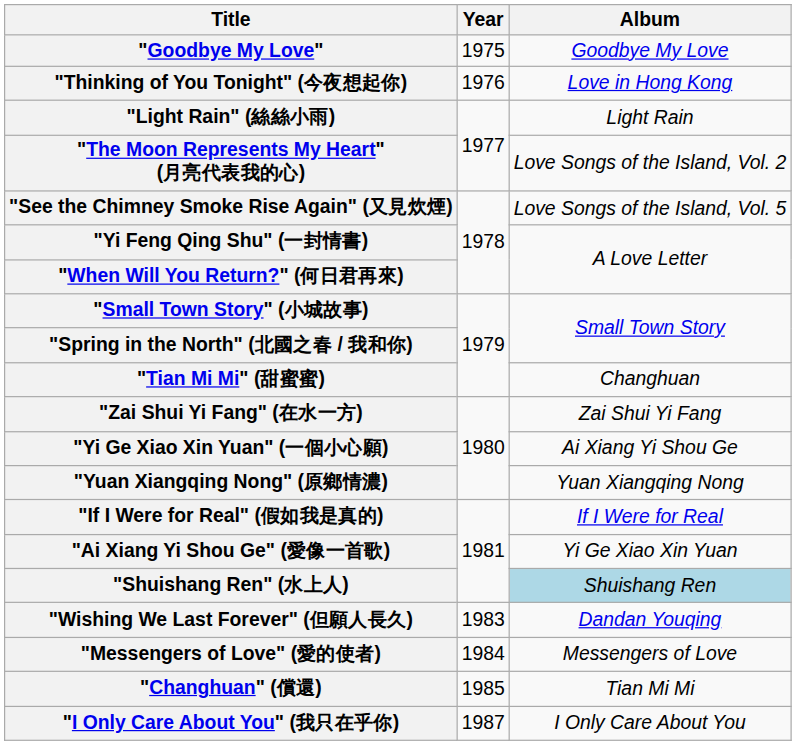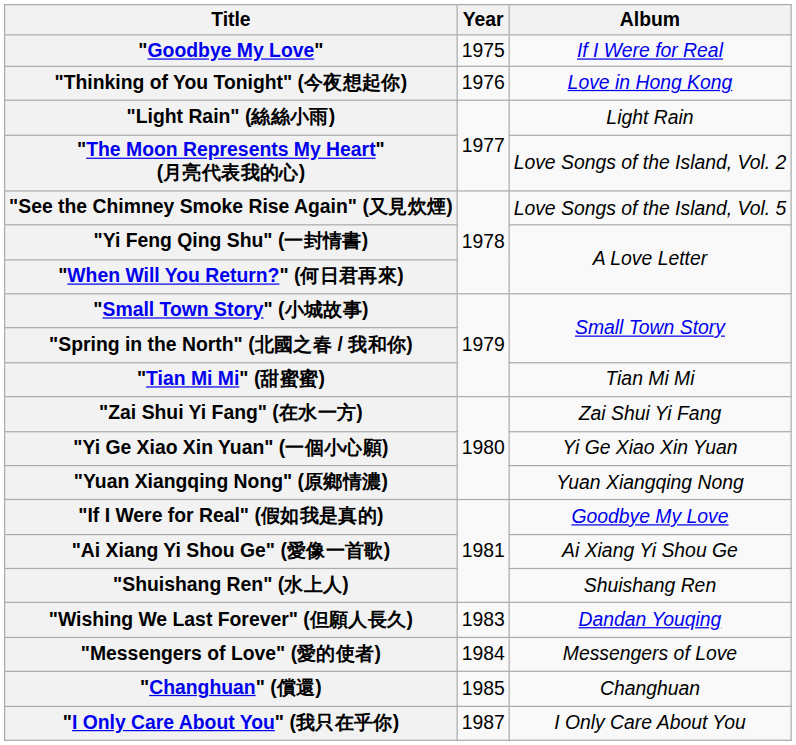 <table class="wikitable plainrowheaders" style="text-align:center;">
 <tr>
 <th scope="col">Title</th>
 <th scope="col">Year</th>
 <th scope="col">Album</th>
 </tr>
 <tr>
 <th scope="row">"<a href='#'>Goodbye My Love</a>"</th>
 <td>1975</td>
-<td><em><a href='#'>Goodbye My Love</a></em></td>
+<td><em><a href='#'>If I Were for Real</a></em></td>
 </tr>
 <tr>
 <th scope="row">"Thinking of You Tonight" (今夜想起你)</th>
 <td>1976</td>
 <td><em><a href='#'>Love in Hong Kong</a></em></td>
 </tr>
 <tr>
 <th scope="row">"Light Rain" (絲絲小雨)</th>
 <td rowspan="2">1977</td>
 <td><em>Light Rain</em></td>
 </tr>
 <tr>
 <th scope="row">"<a href='#'>The Moon Represents My Heart</a>"<br>(月亮代表我的心)</th>
 <td><em>Love Songs of the Island, Vol. 2</em></td>
 </tr>
 <tr>
 <th scope="row">"See the Chimney Smoke Rise Again" (又見炊煙)</th>
 <td rowspan="3">1978</td>
 <td><em>Love Songs of the Island, Vol. 5</em></td>
 </tr>
 <tr>
 <th scope="row">"Yi Feng Qing Shu" (一封情書)</th>
 <td rowspan="2"><em>A Love Letter</em></td>
 </tr>
 <tr>
 <th scope="row">"<a href='#'>When Will You Return?</a>" (何日君再來)</th>
 </tr>
 <tr>
 <th scope="row">"<a href='#'>Small Town Story</a>" (小城故事)</th>
 <td rowspan="3">1979</td>
 <td rowspan="2"><em><a href='#'>Small Town Story</a></em></td>
 </tr>
 <tr>
 <th scope="row">"Spring in the North" (北國之春 / 我和你)</th>
 </tr>
 <tr>
 <th scope="row">"<a href='#'>Tian Mi Mi</a>" (甜蜜蜜)</th>
-<td><em>Changhuan</em></td>
+<td><em>Tian Mi Mi</em></td>
 </tr>
 <tr>
 <th scope="row">"Zai Shui Yi Fang" (在水一方)</th>
 <td rowspan="3">1980</td>
 <td><em>Zai Shui Yi Fang</em></td>
 </tr>
 <tr>
 <th scope="row">"Yi Ge Xiao Xin Yuan" (一個小心願)</th>
-<td><em>Ai Xiang Yi Shou Ge</em></td>
+<td><em>Yi Ge Xiao Xin Yuan</em></td>
 </tr>
 <tr>
 <th scope="row">"Yuan Xiangqing Nong" (原鄉情濃)</th>
 <td><em>Yuan Xiangqing Nong</em></td>
 </tr>
 <tr>
 <th scope="row">"If I Were for Real" (假如我是真的)</th>
 <td rowspan="3">1981</td>
-<td><em><a href='#'>If I Were for Real</a></em></td>
+<td><em><a href='#'>Goodbye My Love</a></em></td>
 </tr>
 <tr>
 <th scope="row">"Ai Xiang Yi Shou Ge" (愛像一首歌)</th>
-<td><em>Yi Ge Xiao Xin Yuan</em></td>
+<td><em>Ai Xiang Yi Shou Ge</em></td>
 </tr>
 <tr>
 <th scope="row">"Shuishang Ren" (水上人)</th>
-<td style="background: lightblue;"><em>Shuishang Ren</em></td>
+<td><em>Shuishang Ren</em></td>
 </tr>
 <tr>
 <th scope="row">"Wishing We Last Forever" (但願人長久)</th>
 <td>1983</td>
 <td><em><a href='#'>Dandan Youqing</a></em></td>
 </tr>
 <tr>
 <th scope="row">"Messengers of Love" (愛的使者)</th>
 <td>1984</td>
 <td><em>Messengers of Love</em></td>
 </tr>
 <tr>
 <th scope="row">"<a href='#'>Changhuan</a>" (償還)</th>
 <td>1985</td>
-<td><em>Tian Mi Mi</em></td>
+<td><em>Changhuan</em></td>
 </tr>
 <tr>
 <th scope="row">"<a href='#'>I Only Care About You</a>" (我只在乎你)</th>
 <td>1987</td>
 <td><em>I Only Care About You</em></td>
 </tr>
 </table>
